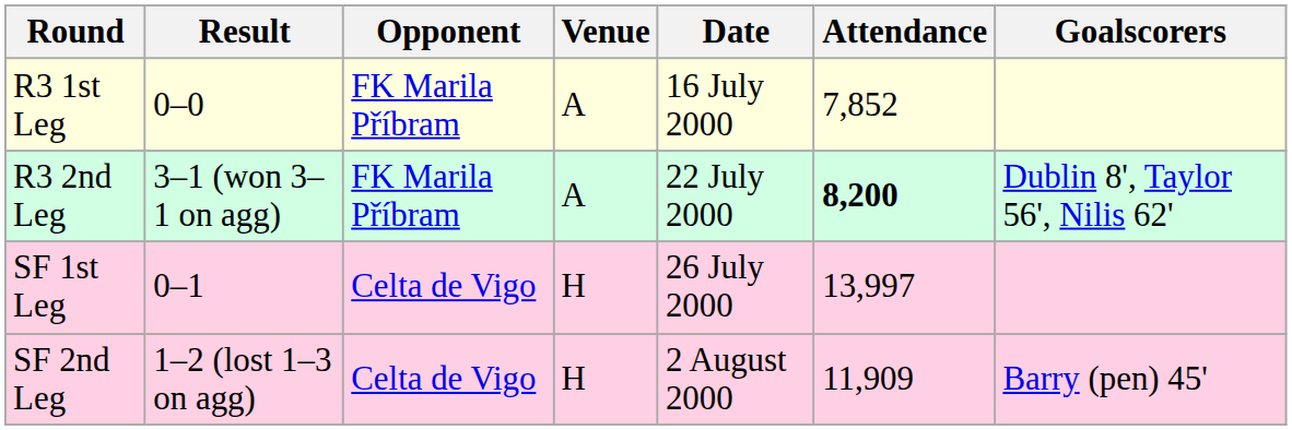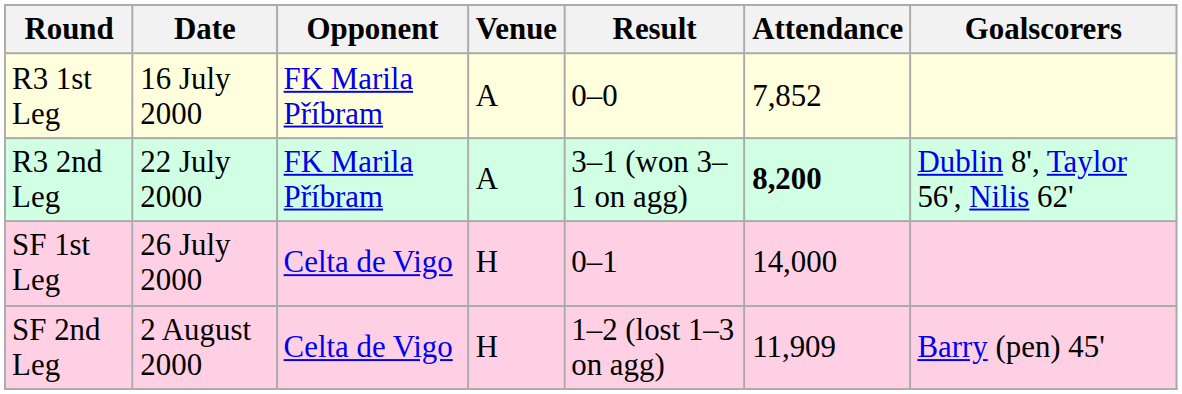 <table class="wikitable">
 <tr>
 <th>Round</th>
-<th>Result</th>
+<th>Date</th>
 <th>Opponent</th>
 <th>Venue</th>
-<th>Date</th>
+<th>Result</th>
 <th>Attendance</th>
 <th>Goalscorers</th>
 </tr>
 <tr style="background-color: #ffffdd;">
 <td>R3 1st Leg</td>
-<td>0–0</td>
+<td>16 July 2000</td>
 <td><a href='#'>FK Marila Příbram</a> </td>
 <td>A</td>
-<td>16 July 2000</td>
+<td>0–0</td>
 <td>7,852</td>
 <td></td>
 </tr>
 <tr style="background-color: #d0ffe3;">
 <td>R3 2nd Leg</td>
-<td>3–1 (won 3–1 on agg)</td>
+<td>22 July 2000</td>
 <td><a href='#'>FK Marila Příbram</a> </td>
 <td>A</td>
-<td>22 July 2000</td>
+<td>3–1 (won 3–1 on agg)</td>
 <td><strong>8,200</strong></td>
 <td><a href='#'>Dublin</a> 8', <a href='#'>Taylor</a> 56', <a href='#'>Nilis</a> 62'</td>
 </tr>
 <tr style="background-color: #ffd0e3;">
 <td>SF 1st Leg</td>
-<td>0–1</td>
+<td>26 July 2000</td>
 <td><a href='#'>Celta de Vigo</a> </td>
 <td>H</td>
-<td>26 July 2000</td>
-<td>13,997</td>
+<td>0–1</td>
+<td>14,000</td>
 <td></td>
 </tr>
 <tr style="background-color: #ffd0e3;">
 <td>SF 2nd Leg</td>
-<td>1–2 (lost 1–3 on agg)</td>
+<td>2 August 2000</td>
 <td><a href='#'>Celta de Vigo</a> </td>
 <td>H</td>
-<td>2 August 2000</td>
+<td>1–2 (lost 1–3 on agg)</td>
 <td>11,909</td>
 <td><a href='#'>Barry</a> (pen) 45'</td>
 </tr>
 </table>
